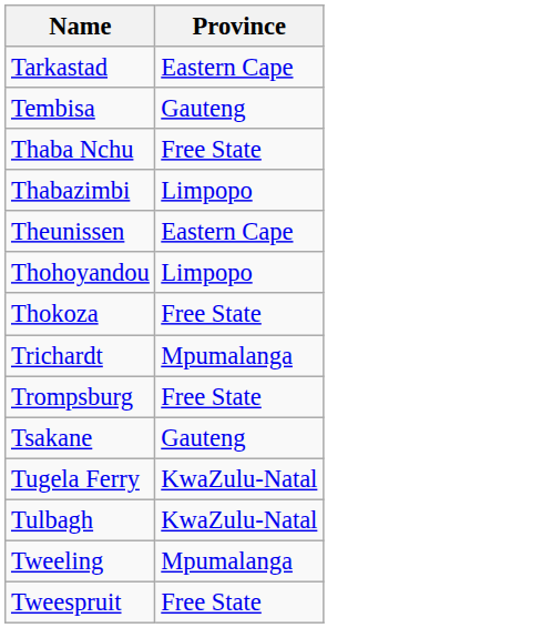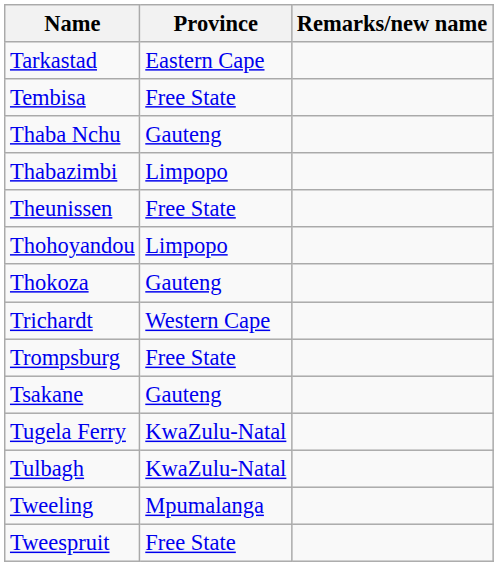 <table class="wikitable sortable" style="font-size: 95%;">
 <tr>
 <th>Name</th>
 <th>Province</th>
+<th>Remarks/new name</th>
 </tr>
 <tr>
 <td><a href='#'>Tarkastad</a></td>
 <td><a href='#'>Eastern Cape</a></td>
+<td></td>
 </tr>
 <tr>
 <td><a href='#'>Tembisa</a></td>
-<td><a href='#'>Gauteng</a></td>
+<td><a href='#'>Free State</a></td>
+<td></td>
 </tr>
 <tr>
 <td><a href='#'>Thaba Nchu</a></td>
-<td><a href='#'>Free State</a></td>
+<td><a href='#'>Gauteng</a></td>
+<td></td>
 </tr>
 <tr>
 <td><a href='#'>Thabazimbi</a></td>
 <td><a href='#'>Limpopo</a></td>
+<td></td>
 </tr>
 <tr>
 <td><a href='#'>Theunissen</a></td>
-<td><a href='#'>Eastern Cape</a></td>
+<td><a href='#'>Free State</a></td>
+<td></td>
 </tr>
 <tr>
 <td><a href='#'>Thohoyandou</a></td>
 <td><a href='#'>Limpopo</a></td>
+<td></td>
 </tr>
 <tr>
 <td><a href='#'>Thokoza</a></td>
-<td><a href='#'>Free State</a></td>
+<td><a href='#'>Gauteng</a></td>
+<td></td>
 </tr>
 <tr>
 <td><a href='#'>Trichardt</a></td>
-<td><a href='#'>Mpumalanga</a></td>
+<td><a href='#'>Western Cape</a></td>
+<td></td>
 </tr>
 <tr>
 <td><a href='#'>Trompsburg</a></td>
 <td><a href='#'>Free State</a></td>
+<td></td>
 </tr>
 <tr>
 <td><a href='#'>Tsakane</a></td>
 <td><a href='#'>Gauteng</a></td>
+<td></td>
 </tr>
 <tr>
 <td><a href='#'>Tugela Ferry</a></td>
 <td><a href='#'>KwaZulu-Natal</a></td>
+<td></td>
 </tr>
 <tr>
 <td><a href='#'>Tulbagh</a></td>
 <td><a href='#'>KwaZulu-Natal</a></td>
+<td></td>
 </tr>
 <tr>
 <td><a href='#'>Tweeling</a></td>
 <td><a href='#'>Mpumalanga</a></td>
+<td></td>
 </tr>
 <tr>
 <td><a href='#'>Tweespruit</a></td>
 <td><a href='#'>Free State</a></td>
+<td></td>
 </tr>
 </table>
